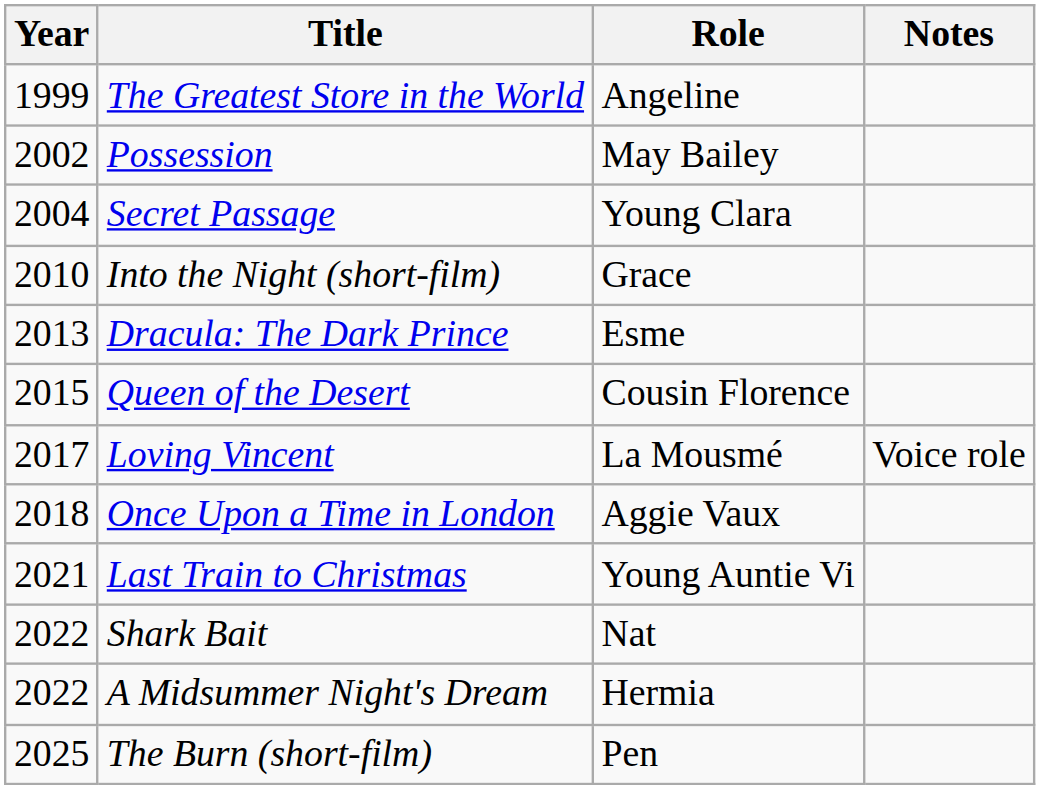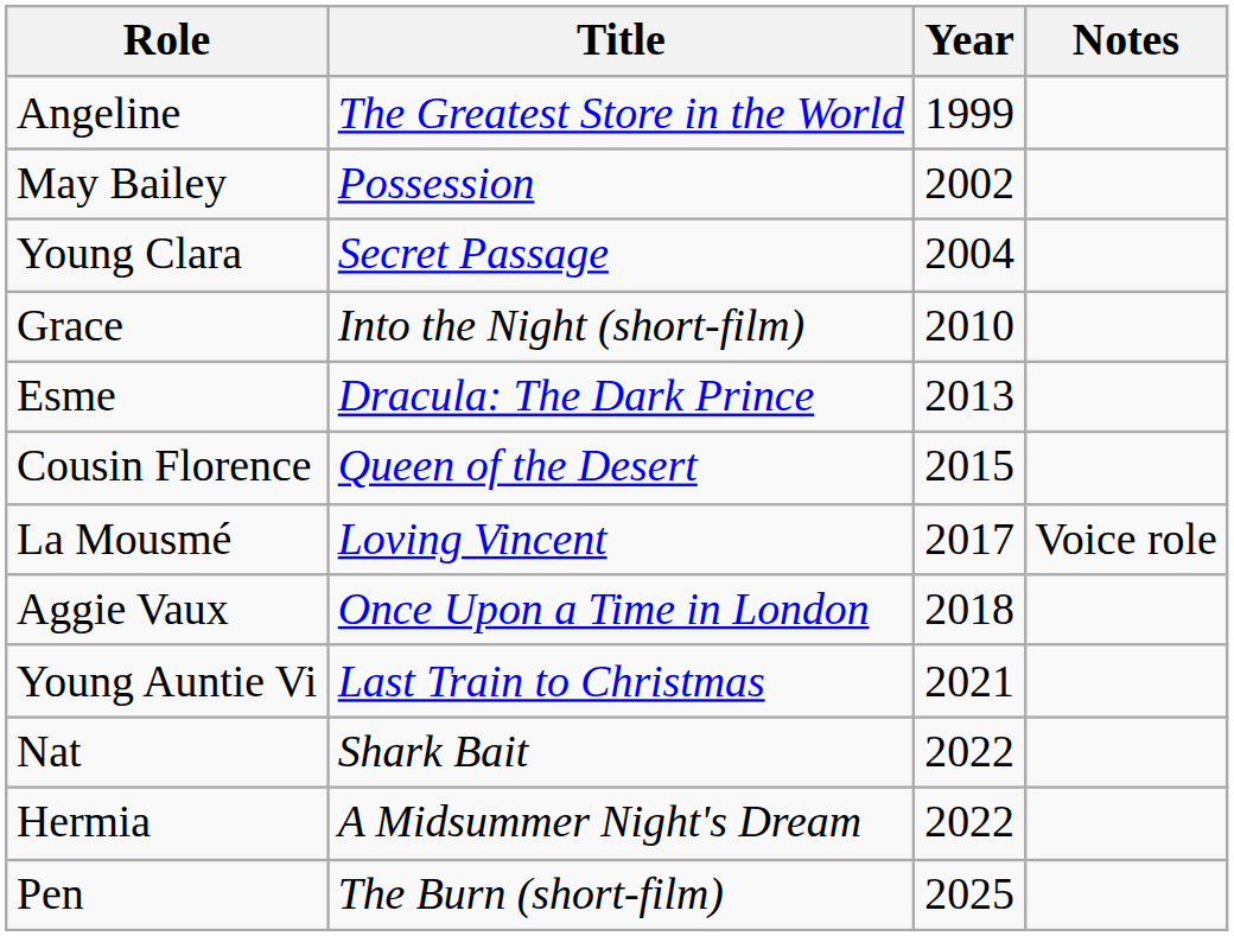 <table class="wikitable">
 <tr>
+<th>Role</th>
+<th>Title</th>
 <th>Year</th>
-<th>Title</th>
-<th>Role</th>
 <th>Notes</th>
 </tr>
 <tr>
+<td>Angeline</td>
+<td><em><a href='#'>The Greatest Store in the World</a></em></td>
 <td>1999</td>
-<td><em><a href='#'>The Greatest Store in the World</a></em></td>
-<td>Angeline</td>
 <td></td>
 </tr>
 <tr>
+<td>May Bailey</td>
+<td><em><a href='#'>Possession</a></em></td>
 <td>2002</td>
-<td><em><a href='#'>Possession</a></em></td>
-<td>May Bailey</td>
 <td></td>
 </tr>
 <tr>
+<td>Young Clara</td>
+<td><em><a href='#'>Secret Passage</a></em></td>
 <td>2004</td>
-<td><em><a href='#'>Secret Passage</a></em></td>
-<td>Young Clara</td>
 <td></td>
 </tr>
 <tr>
+<td>Grace</td>
+<td><em>Into the Night (short-film)</em></td>
 <td>2010</td>
-<td><em>Into the Night (short-film)</em></td>
-<td>Grace</td>
 <td></td>
 </tr>
 <tr>
+<td>Esme</td>
+<td><em><a href='#'>Dracula: The Dark Prince</a></em></td>
 <td>2013</td>
-<td><em><a href='#'>Dracula: The Dark Prince</a></em></td>
-<td>Esme</td>
 <td></td>
 </tr>
 <tr>
+<td>Cousin Florence</td>
+<td><em><a href='#'>Queen of the Desert</a></em></td>
 <td>2015</td>
-<td><em><a href='#'>Queen of the Desert</a></em></td>
-<td>Cousin Florence</td>
 <td></td>
 </tr>
 <tr>
+<td>La Mousmé</td>
+<td><em><a href='#'>Loving Vincent</a></em></td>
 <td>2017</td>
-<td><em><a href='#'>Loving Vincent</a></em></td>
-<td>La Mousmé</td>
 <td>Voice role</td>
 </tr>
 <tr>
+<td>Aggie Vaux</td>
+<td><em><a href='#'>Once Upon a Time in London</a></em></td>
 <td>2018</td>
-<td><em><a href='#'>Once Upon a Time in London</a></em></td>
-<td>Aggie Vaux</td>
 <td></td>
 </tr>
 <tr>
+<td>Young Auntie Vi</td>
+<td><em><a href='#'>Last Train to Christmas</a></em></td>
 <td>2021</td>
-<td><em><a href='#'>Last Train to Christmas</a></em></td>
-<td>Young Auntie Vi</td>
 <td></td>
 </tr>
 <tr>
+<td>Nat</td>
+<td><em>Shark Bait</em></td>
 <td>2022</td>
-<td><em>Shark Bait</em></td>
-<td>Nat</td>
 <td></td>
 </tr>
 <tr>
+<td>Hermia</td>
+<td><em>A Midsummer Night's Dream</em></td>
 <td>2022</td>
-<td><em>A Midsummer Night's Dream</em></td>
-<td>Hermia</td>
 <td></td>
 </tr>
 <tr>
+<td>Pen</td>
+<td><em>The Burn (short-film)</em></td>
 <td>2025</td>
-<td><em>The Burn (short-film)</em></td>
-<td>Pen</td>
 <td></td>
 </tr>
 </table>
